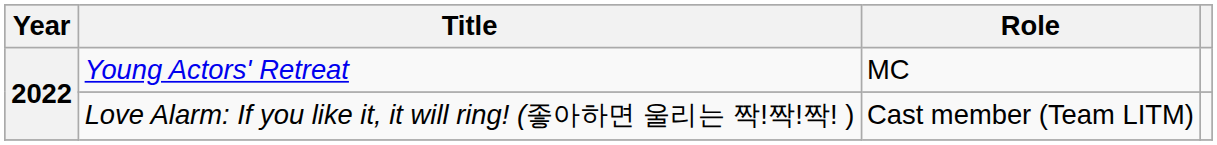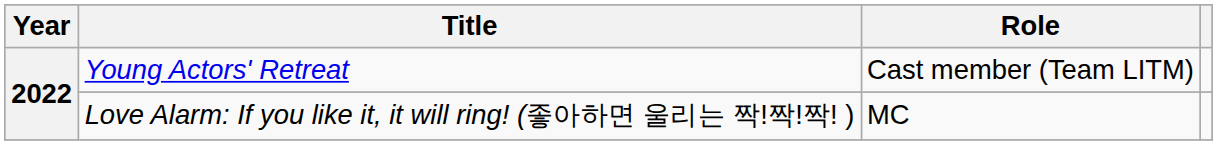 <table class="wikitable plainrowheaders">
 <tr>
 <th scope="col">Year</th>
 <th scope="col">Title</th>
 <th scope="col">Role</th>
 <th scope="col" class="unsortable"></th>
 </tr>
 <tr>
 <th scope="row" rowspan=2>2022</th>
 <td><em><a href='#'>Young Actors' Retreat</a></em></td>
-<td>MC</td>
+<td>Cast member (Team LITM)</td>
 <td></td>
 </tr>
 <tr>
 <td><em>Love Alarm: If you like it, it will ring!  (</em>좋아하면 울리는 짝!짝!짝!  )</td>
-<td>Cast member (Team LITM)</td>
+<td>MC</td>
 <td></td>
 </tr>
 </table>
